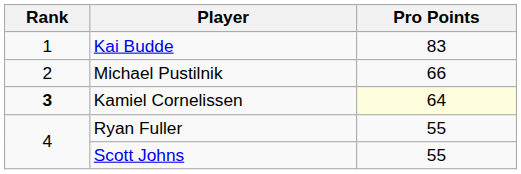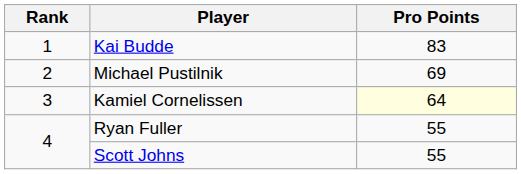 <table class="wikitable" width=30%>
 <tr>
 <th>Rank</th>
 <th>Player</th>
 <th>Pro Points</th>
 </tr>
 <tr>
 <td align=center>1</td>
 <td> <a href='#'>Kai Budde</a></td>
 <td align=center>83</td>
 </tr>
 <tr>
 <td align=center>2</td>
 <td> Michael Pustilnik</td>
-<td align=center>66</td>
+<td align=center>69</td>
 </tr>
 <tr>
-<td align=center><strong>3</strong></td>
+<td align=center>3</td>
 <td> Kamiel Cornelissen</td>
 <td align=center style="background: lightyellow;">64</td>
 </tr>
 <tr>
 <td align=center rowspan=2>4</td>
 <td> Ryan Fuller</td>
 <td align=center>55</td>
 </tr>
 <tr>
 <td> <a href='#'>Scott Johns</a></td>
 <td align=center>55</td>
 </tr>
 </table>
